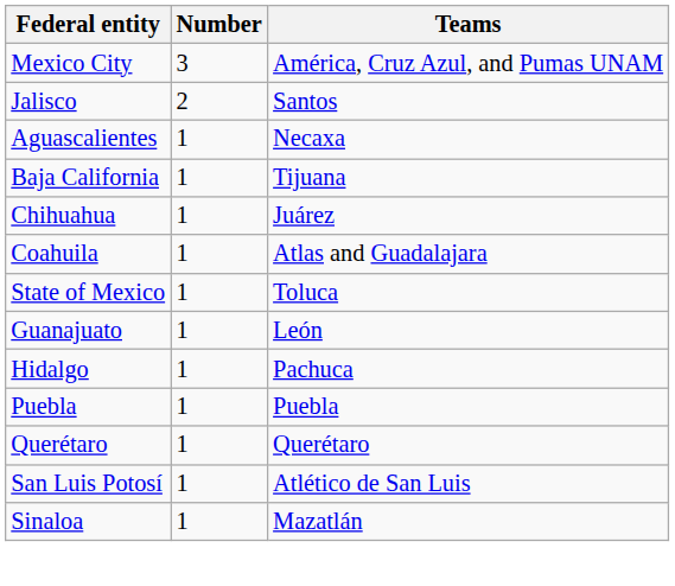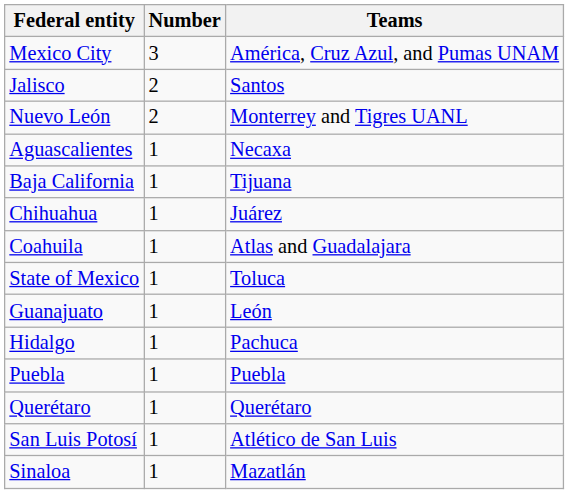 <table class="col3cen col4cen wikitable sortable">
 <tr>
 <th>Federal entity</th>
 <th>Number</th>
 <th>Teams</th>
 </tr>
 <tr>
 <td><a href='#'>Mexico City</a></td>
 <td>3</td>
 <td><a href='#'>América</a>, <a href='#'>Cruz Azul</a>, and <a href='#'>Pumas UNAM</a></td>
 </tr>
 <tr>
 <td><a href='#'>Jalisco</a></td>
 <td>2</td>
 <td><a href='#'>Santos</a></td>
+</tr>
+<tr>
+<td><a href='#'>Nuevo León</a></td>
+<td>2</td>
+<td><a href='#'>Monterrey</a> and <a href='#'>Tigres UANL</a></td>
 </tr>
 <tr>
 <td><a href='#'>Aguascalientes</a></td>
 <td>1</td>
 <td><a href='#'>Necaxa</a></td>
 </tr>
 <tr>
 <td><a href='#'>Baja California</a></td>
 <td>1</td>
 <td><a href='#'>Tijuana</a></td>
 </tr>
 <tr>
 <td><a href='#'>Chihuahua</a></td>
 <td>1</td>
 <td><a href='#'>Juárez</a></td>
 </tr>
 <tr>
 <td><a href='#'>Coahuila</a></td>
 <td>1</td>
 <td><a href='#'>Atlas</a> and <a href='#'>Guadalajara</a></td>
 </tr>
 <tr>
 <td><a href='#'>State of Mexico</a></td>
 <td>1</td>
 <td><a href='#'>Toluca</a></td>
 </tr>
 <tr>
 <td><a href='#'>Guanajuato</a></td>
 <td>1</td>
 <td><a href='#'>León</a></td>
 </tr>
 <tr>
 <td><a href='#'>Hidalgo</a></td>
 <td>1</td>
 <td><a href='#'>Pachuca</a></td>
 </tr>
 <tr>
 <td><a href='#'>Puebla</a></td>
 <td>1</td>
 <td><a href='#'>Puebla</a></td>
 </tr>
 <tr>
 <td><a href='#'>Querétaro</a></td>
 <td>1</td>
 <td><a href='#'>Querétaro</a></td>
 </tr>
 <tr>
 <td><a href='#'>San Luis Potosí</a></td>
 <td>1</td>
 <td><a href='#'>Atlético de San Luis</a></td>
 </tr>
 <tr>
 <td><a href='#'>Sinaloa</a></td>
 <td>1</td>
 <td><a href='#'>Mazatlán</a></td>
 </tr>
 </table>
